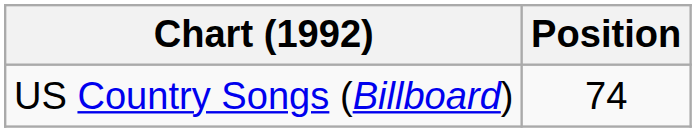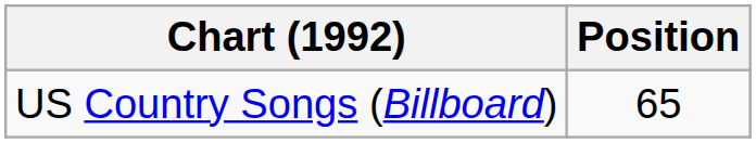 <table class="wikitable sortable">
 <tr>
 <th scope="col">Chart (1992)</th>
 <th scope="col">Position</th>
 </tr>
 <tr>
 <td>US <a href='#'>Country Songs</a> (<em><a href='#'>Billboard</a></em>)</td>
-<td align="center">74</td>
+<td align="center">65</td>
 </tr>
 </table>
